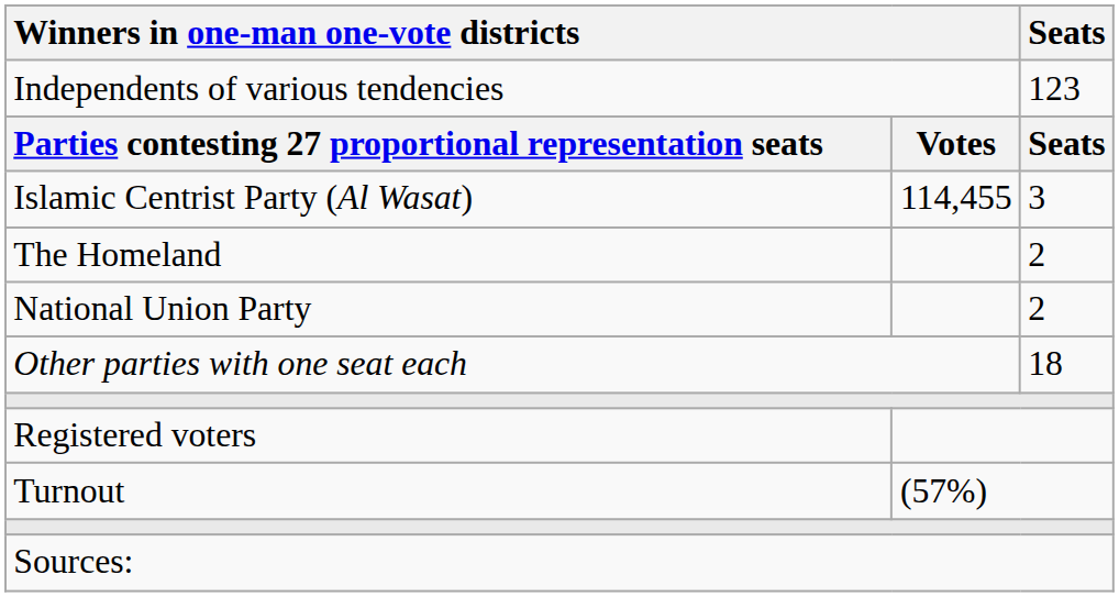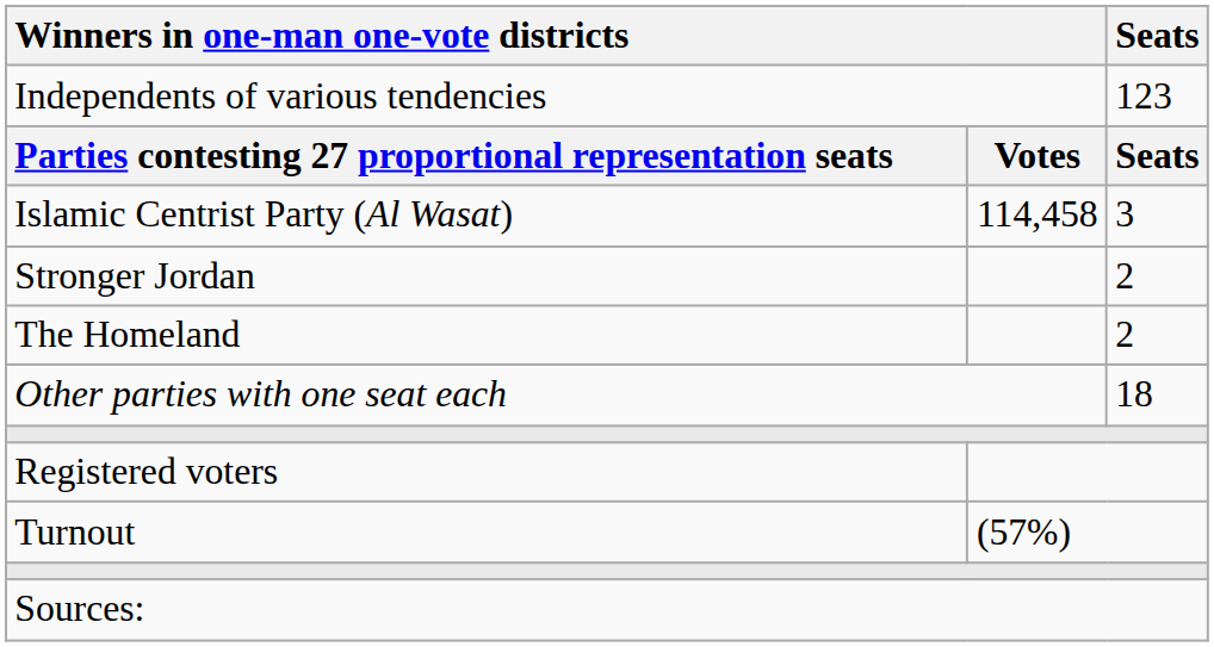 <table class="wikitable">
 <tr>
 <th colspan="2" style="text-align:left;vertical-align:top;" width=400>Winners in <a href='#'>one-man one-vote</a> districts</th>
 <th>Seats</th>
 </tr>
 <tr>
 <td colspan="2" style="text-align:left;">Independents of various tendencies</td>
 <td>123</td>
 </tr>
 <tr>
 <th style="text-align:left;vertical-align:top;" width=400><a href='#'>Parties</a> contesting 27 <a href='#'>proportional representation</a> seats</th>
 <th>Votes</th>
 <th>Seats</th>
 </tr>
 <tr>
 <td style="text-align:left;">Islamic Centrist Party (<em>Al Wasat</em>)</td>
-<td style="vertical-align:top;">114,455</td>
+<td style="vertical-align:top;">114,458</td>
 <td style="vertical-align:top;">3</td>
 </tr>
 <tr>
-<td style="text-align:left;">The Homeland</td>
+<td style="text-align:left;">Stronger Jordan</td>
 <td style="vertical-align:top;"></td>
 <td style="vertical-align:top;">2</td>
 </tr>
 <tr>
-<td style="text-align:left;">National Union Party</td>
+<td style="text-align:left;">The Homeland</td>
 <td style="vertical-align:top;"></td>
 <td style="vertical-align:top;">2</td>
 </tr>
 <tr>
 <td colspan="2" style="text-align:left;"><em>Other parties with one seat each</em></td>
 <td style="vertical-align:top;">18</td>
 </tr>
 <tr>
 <td colspan="3" style="background-color:#E9E9E9"></td>
 </tr>
 <tr>
 <td style="text-align:left;">Registered voters</td>
 <td colspan="2" style="text-align:left;"></td>
 </tr>
 <tr>
 <td style="text-align:left;">Turnout</td>
 <td colspan="2" style="text-align:left;"> (57%)</td>
 </tr>
 <tr>
 <td colspan="3" style="background-color:#E9E9E9"></td>
 </tr>
 <tr>
 <td colspan="3" style="text-align:left;">Sources:</td>
 </tr>
 </table>
